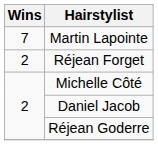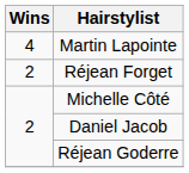 <table class="wikitable" style="text-align:center;">
 <tr>
 <th scope="col" width="17">Wins</th>
 <th scope="col" align="center">Hairstylist</th>
 </tr>
 <tr>
-<td rowspan="1" style="text-align:center;">7</td>
+<td rowspan="1" style="text-align:center;">4</td>
 <td>Martin Lapointe</td>
 </tr>
 <tr>
 <td rowspan="1" style="text-align:center;">2</td>
 <td>Réjean Forget</td>
 </tr>
 <tr>
 <td rowspan="3" style="text-align:center;">2</td>
 <td>Michelle Côté</td>
 </tr>
 <tr>
 <td>Daniel Jacob</td>
 </tr>
 <tr>
 <td>Réjean Goderre</td>
 </tr>
 <tr>
 </tr>
 </table>
